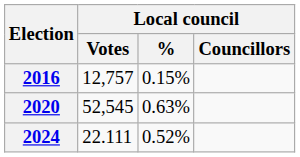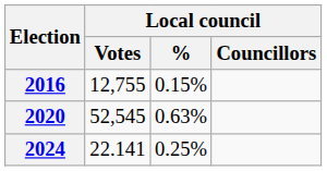 <table class="wikitable sortable">
 <tr>
 <th rowspan="2">Election</th>
 <th colspan="3">Local council</th>
 </tr>
 <tr>
 <th>Votes</th>
 <th>%</th>
 <th>Councillors</th>
 </tr>
 <tr>
 <th><a href='#'>2016</a></th>
-<td>12,757</td>
+<td>12,755</td>
 <td>0.15%</td>
 <td></td>
 </tr>
 <tr>
 <th><a href='#'>2020</a></th>
 <td>52,545</td>
 <td>0.63%</td>
 <td></td>
 </tr>
 <tr>
 <th><a href='#'>2024</a></th>
-<td>22.111</td>
-<td>0.52%</td>
+<td>22.141</td>
+<td>0.25%</td>
 <td></td>
 </tr>
 </table>
